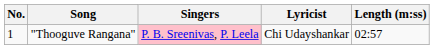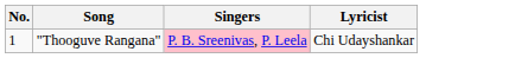 <table class="wikitable" style="font-size:95%;">
 <tr>
 <th>No.</th>
 <th>Song</th>
 <th>Singers</th>
 <th>Lyricist</th>
-<th>Length (m:ss)</th>
 </tr>
 <tr>
 <td>1</td>
 <td>"Thooguve Rangana"</td>
 <td style="background: pink;"><a href='#'>P. B. Sreenivas</a>, <a href='#'>P. Leela</a></td>
 <td>Chi Udayshankar</td>
-<td>02:57</td>
 </tr>
 </table>
